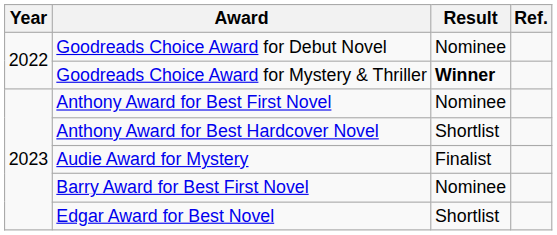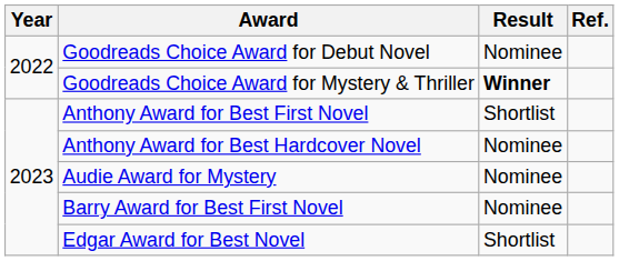 <table class="wikitable sortable mw-collapsible">
 <tr>
 <th>Year</th>
 <th>Award</th>
 <th>Result</th>
 <th>Ref.</th>
 </tr>
 <tr>
 <td rowspan="2">2022</td>
 <td><a href='#'>Goodreads Choice Award</a> for Debut Novel</td>
 <td>Nominee</td>
 <td></td>
 </tr>
 <tr>
 <td><a href='#'>Goodreads Choice Award</a> for Mystery & Thriller</td>
 <td><strong>Winner</strong></td>
 <td></td>
 </tr>
 <tr>
 <td rowspan="5">2023</td>
 <td><a href='#'>Anthony Award for Best First Novel</a></td>
+<td>Shortlist</td>
+<td></td>
+</tr>
+<tr>
+<td><a href='#'>Anthony Award for Best Hardcover Novel</a></td>
 <td>Nominee</td>
 <td></td>
 </tr>
 <tr>
-<td><a href='#'>Anthony Award for Best Hardcover Novel</a></td>
-<td>Shortlist</td>
-<td></td>
-</tr>
-<tr>
 <td><a href='#'>Audie Award for Mystery</a></td>
-<td>Finalist</td>
+<td>Nominee</td>
 <td></td>
 </tr>
 <tr>
 <td><a href='#'>Barry Award for Best First Novel</a></td>
 <td>Nominee</td>
 <td></td>
 </tr>
 <tr>
 <td><a href='#'>Edgar Award for Best Novel</a></td>
 <td>Shortlist</td>
 <td></td>
 </tr>
 </table>
